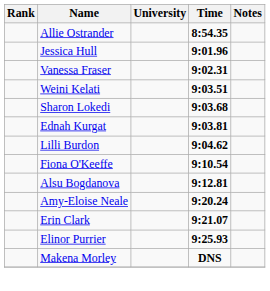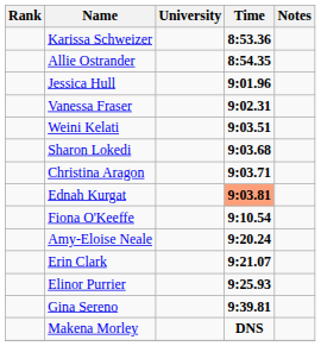 <table class="wikitable sortable" style="text-align:center">
 <tr>
 <th>Rank</th>
 <th>Name</th>
 <th>University</th>
 <th>Time</th>
 <th>Notes</th>
+</tr>
+<tr>
+<td></td>
+<td align=left><a href='#'>Karissa Schweizer</a></td>
+<td></td>
+<td><strong>8:53.36</strong></td>
+<td></td>
 </tr>
 <tr>
 <td></td>
 <td align=left><a href='#'>Allie Ostrander</a></td>
 <td></td>
 <td><strong>8:54.35</strong></td>
 <td></td>
 </tr>
 <tr>
 <td></td>
 <td align=left><a href='#'>Jessica Hull</a></td>
 <td></td>
 <td><strong>9:01.96</strong></td>
 <td></td>
 </tr>
 <tr>
 <td></td>
 <td align=left><a href='#'>Vanessa Fraser</a></td>
 <td></td>
 <td><strong>9:02.31</strong></td>
 <td></td>
 </tr>
 <tr>
 <td></td>
 <td align=left><a href='#'>Weini Kelati</a></td>
 <td></td>
 <td><strong>9:03.51</strong></td>
 <td></td>
 </tr>
 <tr>
 <td></td>
 <td align=left><a href='#'>Sharon Lokedi</a></td>
 <td></td>
 <td><strong>9:03.68</strong></td>
 <td></td>
 </tr>
 <tr>
 <td></td>
-<td align=left><a href='#'>Ednah Kurgat</a></td>
+<td align=left><a href='#'>Christina Aragon</a></td>
 <td></td>
-<td><strong>9:03.81</strong></td>
+<td><strong>9:03.71</strong></td>
 <td></td>
 </tr>
 <tr>
 <td></td>
-<td align=left><a href='#'>Lilli Burdon</a></td>
+<td align=left><a href='#'>Ednah Kurgat</a></td>
 <td></td>
-<td><strong>9:04.62</strong></td>
+<td style="background: lightsalmon;"><strong>9:03.81</strong></td>
 <td></td>
 </tr>
 <tr>
 <td></td>
 <td align=left><a href='#'>Fiona O'Keeffe</a></td>
 <td></td>
 <td><strong>9:10.54</strong></td>
-<td></td>
-</tr>
-<tr>
-<td></td>
-<td align=left><a href='#'>Alsu Bogdanova</a></td>
-<td></td>
-<td><strong>9:12.81</strong></td>
 <td></td>
 </tr>
 <tr>
 <td></td>
 <td align=left><a href='#'>Amy-Eloise Neale</a></td>
 <td></td>
 <td><strong>9:20.24</strong></td>
 <td></td>
 </tr>
 <tr>
 <td></td>
 <td align=left><a href='#'>Erin Clark</a></td>
 <td></td>
 <td><strong>9:21.07</strong></td>
 <td></td>
 </tr>
 <tr>
 <td></td>
 <td align=left><a href='#'>Elinor Purrier</a></td>
 <td></td>
 <td><strong>9:25.93</strong></td>
 <td></td>
 </tr>
 <tr>
 <td></td>
+<td align=left><a href='#'>Gina Sereno</a></td>
+<td></td>
+<td><strong>9:39.81</strong></td>
+<td></td>
+</tr>
+<tr>
+<td></td>
 <td align=left><a href='#'>Makena Morley</a></td>
 <td></td>
 <td><strong>DNS</strong></td>
 <td></td>
 </tr>
 <tr>
 </tr>
 </table>
